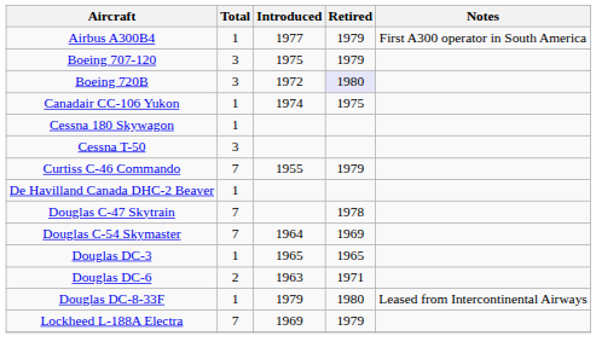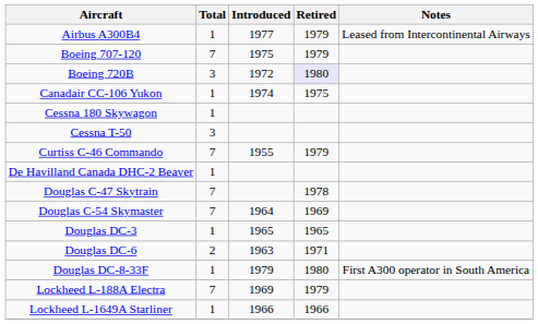 <table class="wikitable" style="margin:0.5em auto; text-align:center">
 <tr>
 <th>Aircraft</th>
 <th>Total</th>
 <th>Introduced</th>
 <th>Retired</th>
 <th>Notes</th>
 </tr>
 <tr>
 <td><a href='#'>Airbus A300B4</a></td>
 <td>1</td>
 <td>1977</td>
 <td>1979</td>
-<td>First A300 operator in South America</td>
+<td>Leased from Intercontinental Airways</td>
 </tr>
 <tr>
 <td><a href='#'>Boeing 707-120</a></td>
-<td>3</td>
+<td>7</td>
 <td>1975</td>
 <td>1979</td>
 <td></td>
 </tr>
 <tr>
 <td><a href='#'>Boeing 720B</a></td>
 <td>3</td>
 <td>1972</td>
 <td style="background: lavender;">1980</td>
 <td></td>
 </tr>
 <tr>
 <td><a href='#'>Canadair CC-106 Yukon</a></td>
 <td>1</td>
 <td>1974</td>
 <td>1975</td>
 <td></td>
 </tr>
 <tr>
 <td><a href='#'>Cessna 180 Skywagon</a></td>
 <td>1</td>
 <td></td>
 <td></td>
 <td></td>
 </tr>
 <tr>
 <td><a href='#'>Cessna T-50</a></td>
 <td>3</td>
 <td></td>
 <td></td>
 <td></td>
 </tr>
 <tr>
 <td><a href='#'>Curtiss C-46 Commando</a></td>
 <td>7</td>
 <td>1955</td>
 <td>1979</td>
 <td></td>
 </tr>
 <tr>
 <td><a href='#'>De Havilland Canada DHC-2 Beaver</a></td>
 <td>1</td>
 <td></td>
 <td></td>
 <td></td>
 </tr>
 <tr>
 <td><a href='#'>Douglas C-47 Skytrain</a></td>
 <td>7</td>
 <td></td>
 <td>1978</td>
 <td></td>
 </tr>
 <tr>
 <td><a href='#'>Douglas C-54 Skymaster</a></td>
 <td>7</td>
 <td>1964</td>
 <td>1969</td>
 <td></td>
 </tr>
 <tr>
 <td><a href='#'>Douglas DC-3</a></td>
 <td>1</td>
 <td>1965</td>
 <td>1965</td>
 <td></td>
 </tr>
 <tr>
 <td><a href='#'>Douglas DC-6</a></td>
 <td>2</td>
 <td>1963</td>
 <td>1971</td>
 <td></td>
 </tr>
 <tr>
 <td><a href='#'>Douglas DC-8-33F</a></td>
 <td>1</td>
 <td>1979</td>
 <td>1980</td>
-<td>Leased from Intercontinental Airways</td>
+<td>First A300 operator in South America</td>
 </tr>
 <tr>
 <td><a href='#'>Lockheed L-188A Electra</a></td>
 <td>7</td>
 <td>1969</td>
 <td>1979</td>
 <td></td>
 </tr>
 <tr>
+<td><a href='#'>Lockheed L-1649A Starliner</a></td>
+<td>1</td>
+<td>1966</td>
+<td>1966</td>
+<td></td>
+</tr>
+<tr>
 </tr>
 </table>
